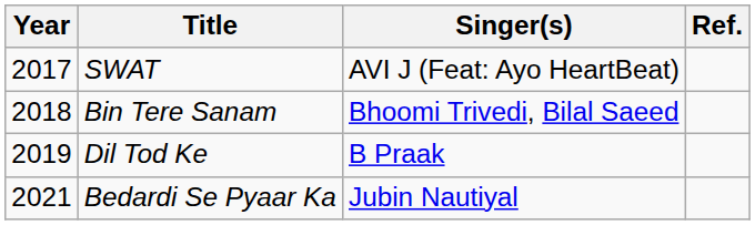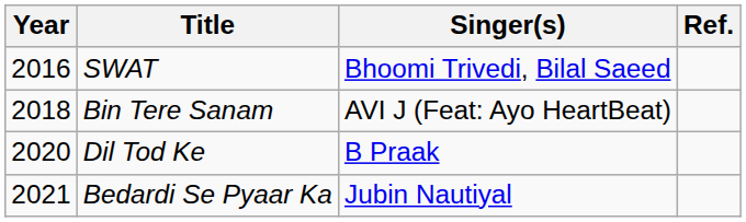 <table class="wikitable sortable">
 <tr>
 <th>Year</th>
 <th>Title</th>
 <th>Singer(s)</th>
 <th>Ref.</th>
 </tr>
 <tr>
-<td>2017</td>
+<td>2016</td>
 <td><em>SWAT</em></td>
-<td>AVI J (Feat: Ayo HeartBeat)</td>
+<td><a href='#'>Bhoomi Trivedi</a>, <a href='#'>Bilal Saeed</a></td>
 <td></td>
 </tr>
 <tr>
 <td>2018</td>
 <td><em>Bin Tere Sanam</em></td>
-<td><a href='#'>Bhoomi Trivedi</a>, <a href='#'>Bilal Saeed</a></td>
+<td>AVI J (Feat: Ayo HeartBeat)</td>
 <td></td>
 </tr>
 <tr>
-<td>2019</td>
+<td>2020</td>
 <td><em>Dil Tod Ke</em></td>
 <td><a href='#'>B Praak</a></td>
 <td></td>
 </tr>
 <tr>
 <td>2021</td>
 <td><em>Bedardi Se Pyaar Ka</em></td>
 <td><a href='#'>Jubin Nautiyal</a></td>
 <td></td>
 </tr>
 </table>
